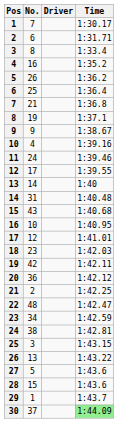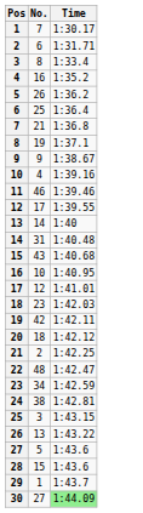 <table class="wikitable sortable">
 <tr>
 <th scope="col">Pos</th>
 <th scope="col">No.</th>
-<th scope="col">Driver</th>
 <th scope="col">Time</th>
 </tr>
 <tr>
 <th scope="row">1</th>
 <td align="center">7</td>
-<td></td>
 <td>1:30.17</td>
 </tr>
 <tr>
 <th scope="row">2</th>
 <td align="center">6</td>
-<td></td>
 <td>1:31.71</td>
 </tr>
 <tr>
 <th scope="row">3</th>
 <td align="center">8</td>
-<td></td>
 <td>1:33.4</td>
 </tr>
 <tr>
 <th scope="row">4</th>
 <td align="center">16</td>
-<td></td>
 <td>1:35.2</td>
 </tr>
 <tr>
 <th scope="row">5</th>
 <td align="center">26</td>
-<td></td>
 <td>1:36.2</td>
 </tr>
 <tr>
 <th scope="row">6</th>
 <td align="center">25</td>
-<td></td>
 <td>1:36.4</td>
 </tr>
 <tr>
 <th scope="row">7</th>
 <td align="center">21</td>
-<td></td>
 <td>1:36.8</td>
 </tr>
 <tr>
 <th scope="row">8</th>
 <td align="center">19</td>
-<td></td>
 <td>1:37.1</td>
 </tr>
 <tr>
 <th scope="row">9</th>
 <td align="center">9</td>
-<td></td>
 <td>1:38.67</td>
 </tr>
 <tr>
 <th scope="row">10</th>
 <td align="center">4</td>
-<td></td>
 <td>1:39.16</td>
 </tr>
 <tr>
 <th scope="row">11</th>
-<td align="center">24</td>
-<td></td>
+<td align="center">46</td>
 <td>1:39.46</td>
 </tr>
 <tr>
 <th scope="row">12</th>
 <td align="center">17</td>
-<td></td>
 <td>1:39.55</td>
 </tr>
 <tr>
 <th scope="row">13</th>
 <td align="center">14</td>
-<td></td>
 <td>1:40</td>
 </tr>
 <tr>
 <th scope="row">14</th>
 <td align="center">31</td>
-<td></td>
 <td>1:40.48</td>
 </tr>
 <tr>
 <th scope="row">15</th>
 <td align="center">43</td>
-<td></td>
 <td>1:40.68</td>
 </tr>
 <tr>
 <th scope="row">16</th>
 <td align="center">10</td>
-<td></td>
 <td>1:40.95</td>
 </tr>
 <tr>
 <th scope="row">17</th>
 <td align="center">12</td>
-<td></td>
 <td>1:41.01</td>
 </tr>
 <tr>
 <th scope="row">18</th>
 <td align="center">23</td>
-<td></td>
 <td>1:42.03</td>
 </tr>
 <tr>
 <th scope="row">19</th>
 <td align="center">42</td>
-<td></td>
 <td>1:42.11</td>
 </tr>
 <tr>
 <th scope="row">20</th>
-<td align="center">36</td>
-<td></td>
+<td align="center">18</td>
 <td>1:42.12</td>
 </tr>
 <tr>
 <th scope="row">21</th>
 <td align="center">2</td>
-<td></td>
 <td>1:42.25</td>
 </tr>
 <tr>
 <th scope="row">22</th>
 <td align="center">48</td>
-<td></td>
 <td>1:42.47</td>
 </tr>
 <tr>
 <th scope="row">23</th>
 <td align="center">34</td>
-<td></td>
 <td>1:42.59</td>
 </tr>
 <tr>
 <th scope="row">24</th>
 <td align="center">38</td>
-<td></td>
 <td>1:42.81</td>
 </tr>
 <tr>
 <th scope="row">25</th>
 <td align="center">3</td>
-<td></td>
 <td>1:43.15</td>
 </tr>
 <tr>
 <th scope="row">26</th>
 <td align="center">13</td>
-<td></td>
 <td>1:43.22</td>
 </tr>
 <tr>
 <th scope="row">27</th>
 <td align="center">5</td>
-<td></td>
 <td>1:43.6</td>
 </tr>
 <tr>
 <th scope="row">28</th>
 <td align="center">15</td>
-<td></td>
 <td>1:43.6</td>
 </tr>
 <tr>
 <th scope="row">29</th>
 <td align="center">1</td>
-<td></td>
 <td>1:43.7</td>
 </tr>
 <tr>
 <th scope="row">30</th>
-<td align="center">37</td>
-<td></td>
+<td align="center">27</td>
 <td style="background: lightgreen;">1:44.09</td>
 </tr>
 </table>
